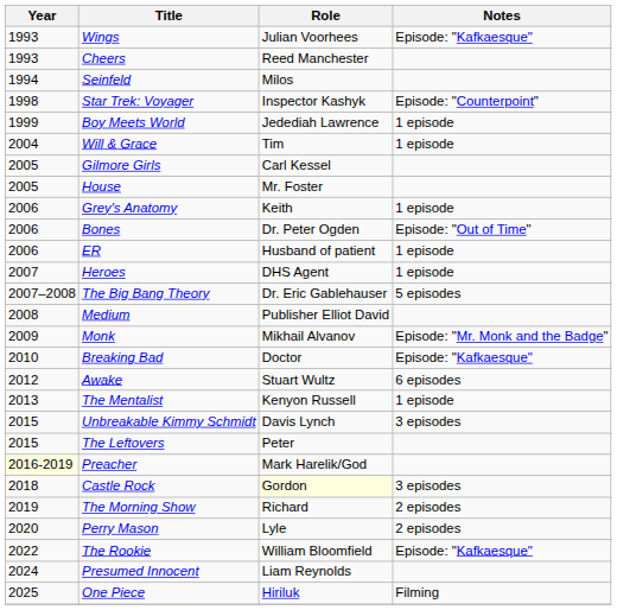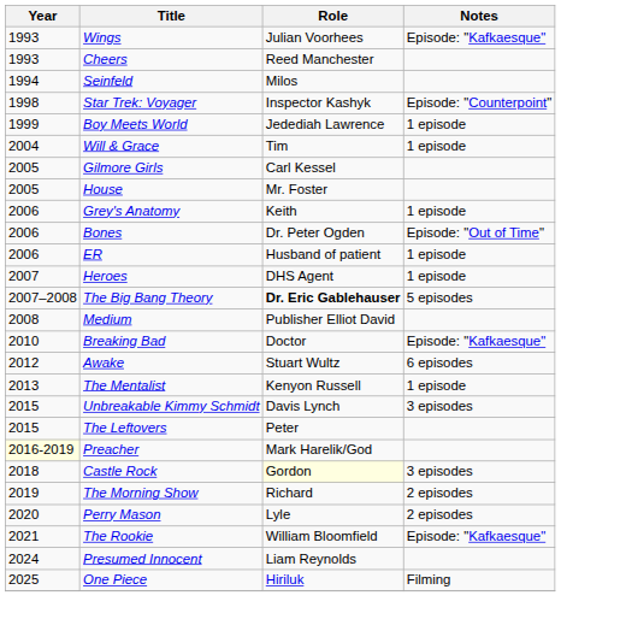 <table class="wikitable">
 <tr>
 <th>Year</th>
 <th>Title</th>
 <th>Role</th>
 <th>Notes</th>
 </tr>
 <tr>
 <td>1993</td>
 <td><em><a href='#'>Wings</a></em></td>
 <td>Julian Voorhees</td>
 <td>Episode: "<a href='#'>Kafkaesque"</a></td>
 </tr>
 <tr>
 <td>1993</td>
 <td><em><a href='#'>Cheers</a></em></td>
 <td>Reed Manchester</td>
 <td></td>
 </tr>
 <tr>
 <td>1994</td>
 <td><em><a href='#'>Seinfeld</a></em></td>
 <td>Milos</td>
 <td></td>
 </tr>
 <tr>
 <td>1998</td>
 <td><em><a href='#'>Star Trek: Voyager</a></em></td>
 <td>Inspector Kashyk</td>
 <td>Episode: "<a href='#'>Counterpoint</a>"</td>
 </tr>
 <tr>
 <td>1999</td>
 <td><em><a href='#'>Boy Meets World</a></em></td>
 <td>Jedediah Lawrence</td>
 <td>1 episode</td>
 </tr>
 <tr>
 <td>2004</td>
 <td><em><a href='#'>Will & Grace</a></em></td>
 <td>Tim</td>
 <td>1 episode</td>
 </tr>
 <tr>
 <td>2005</td>
 <td><em><a href='#'>Gilmore Girls</a></em></td>
 <td>Carl Kessel</td>
 <td></td>
 </tr>
 <tr>
 <td>2005</td>
 <td><em><a href='#'>House</a></em></td>
 <td>Mr. Foster</td>
 <td></td>
 </tr>
 <tr>
 <td>2006</td>
 <td><em><a href='#'>Grey's Anatomy</a></em></td>
 <td>Keith</td>
 <td>1 episode</td>
 </tr>
 <tr>
 <td>2006</td>
 <td><em><a href='#'>Bones</a></em></td>
 <td>Dr. Peter Ogden</td>
 <td>Episode: "<a href='#'>Out of Time</a>"</td>
 </tr>
 <tr>
 <td>2006</td>
 <td><em><a href='#'>ER</a></em></td>
 <td>Husband of patient</td>
 <td>1 episode</td>
 </tr>
 <tr>
 <td>2007</td>
 <td><em><a href='#'>Heroes</a></em></td>
 <td>DHS Agent</td>
 <td>1 episode</td>
 </tr>
 <tr>
 <td>2007–2008</td>
 <td><em><a href='#'>The Big Bang Theory</a></em></td>
-<td>Dr. Eric Gablehauser</td>
+<td><strong>Dr. Eric Gablehauser</strong></td>
 <td>5 episodes</td>
 </tr>
 <tr>
 <td>2008</td>
 <td><em><a href='#'>Medium</a></em></td>
 <td>Publisher Elliot David</td>
 <td></td>
-</tr>
-<tr>
-<td>2009</td>
-<td><em><a href='#'>Monk</a></em></td>
-<td>Mikhail Alvanov</td>
-<td>Episode: "<a href='#'>Mr. Monk and the Badge</a>"</td>
 </tr>
 <tr>
 <td>2010</td>
 <td><em><a href='#'>Breaking Bad</a></em></td>
 <td>Doctor</td>
 <td>Episode: "<a href='#'>Kafkaesque"</a></td>
 </tr>
 <tr>
 <td>2012</td>
 <td><em><a href='#'>Awake</a></em></td>
 <td>Stuart Wultz</td>
 <td>6 episodes</td>
 </tr>
 <tr>
 <td>2013</td>
 <td><em><a href='#'>The Mentalist</a></em></td>
 <td>Kenyon Russell</td>
 <td>1 episode</td>
 </tr>
 <tr>
 <td>2015</td>
 <td><em><a href='#'>Unbreakable Kimmy Schmidt</a></em></td>
 <td>Davis Lynch</td>
 <td>3 episodes</td>
 </tr>
 <tr>
 <td>2015</td>
 <td><em><a href='#'>The Leftovers</a></em></td>
 <td>Peter</td>
 <td></td>
 </tr>
 <tr>
 <td style="background: lightyellow;">2016-2019</td>
 <td><a href='#'><em>Preacher</em></a></td>
 <td>Mark Harelik/God</td>
 <td></td>
 </tr>
 <tr>
 <td>2018</td>
 <td><em><a href='#'>Castle Rock</a></em></td>
 <td style="background: lightyellow;">Gordon</td>
 <td>3 episodes</td>
 </tr>
 <tr>
 <td>2019</td>
 <td><em><a href='#'>The Morning Show</a></em></td>
 <td>Richard</td>
 <td>2 episodes</td>
 </tr>
 <tr>
 <td>2020</td>
 <td><em><a href='#'>Perry Mason</a> </em></td>
 <td>Lyle</td>
 <td>2 episodes</td>
 </tr>
 <tr>
-<td>2022</td>
+<td>2021</td>
 <td><em><a href='#'>The Rookie</a></em></td>
 <td>William Bloomfield</td>
 <td>Episode: "<a href='#'>Kafkaesque"</a></td>
 </tr>
 <tr>
 <td>2024</td>
 <td><em><a href='#'>Presumed Innocent</a></em></td>
 <td>Liam Reynolds</td>
 <td></td>
 </tr>
 <tr>
 <td>2025</td>
 <td><em><a href='#'>One Piece</a></em></td>
 <td><a href='#'>Hiriluk</a></td>
 <td>Filming</td>
 </tr>
 <tr>
 </tr>
 </table>
